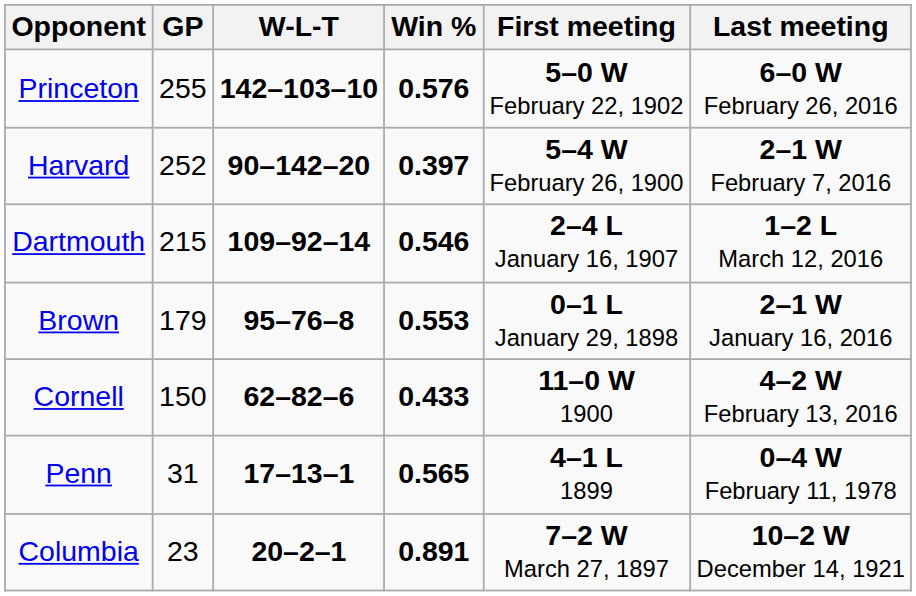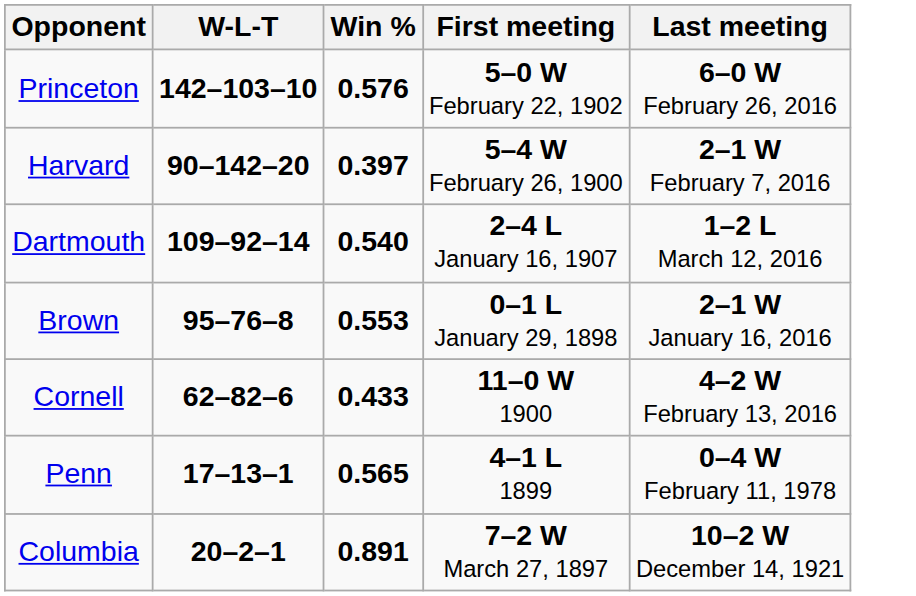 <table class="wikitable sortable" style="text-align: center;">
 <tr>
 <th>Opponent</th>
-<th>GP</th>
 <th>W-L-T</th>
 <th>Win %</th>
 <th>First meeting</th>
 <th>Last meeting</th>
 </tr>
 <tr>
 <td><a href='#'>Princeton</a></td>
-<td>255</td>
 <td><strong><span>142–103–10</span></strong></td>
 <td><strong><span>0.576</span></strong></td>
 <td><strong><span>5–0 W</span></strong><br><small>February 22, 1902</small></td>
 <td><strong><span>6–0 W</span></strong><br><small>February 26, 2016</small></td>
 </tr>
 <tr>
 <td><a href='#'>Harvard</a></td>
-<td>252</td>
 <td><strong><span>90–142–20</span></strong></td>
 <td><strong><span>0.397</span></strong></td>
 <td><strong><span>5–4 W</span></strong><br><small>February 26, 1900</small></td>
 <td><strong><span>2–1 W</span></strong><br><small>February 7, 2016</small></td>
 </tr>
 <tr>
 <td><a href='#'>Dartmouth</a></td>
-<td>215</td>
 <td><strong><span>109–92–14</span></strong></td>
-<td><strong><span>0.546</span></strong></td>
+<td><strong><span>0.540</span></strong></td>
 <td><strong><span>2–4 L</span></strong><br><small>January 16, 1907</small></td>
 <td><strong><span>1–2 L</span></strong><br><small>March 12, 2016</small></td>
 </tr>
 <tr>
 <td><a href='#'>Brown</a></td>
-<td>179</td>
 <td><strong><span>95–76–8</span></strong></td>
 <td><strong><span>0.553</span></strong></td>
 <td><strong><span>0–1 L</span></strong><br><small>January 29, 1898</small></td>
 <td><strong><span>2–1 W</span></strong><br><small>January 16, 2016</small></td>
 </tr>
 <tr>
 <td><a href='#'>Cornell</a></td>
-<td>150</td>
 <td><strong><span>62–82–6</span></strong></td>
 <td><strong><span>0.433</span></strong></td>
 <td><strong><span>11–0 W</span></strong><br><small>1900</small></td>
 <td><strong><span>4–2 W</span></strong><br><small>February 13, 2016</small></td>
 </tr>
 <tr>
 <td><a href='#'>Penn</a></td>
-<td>31</td>
 <td><strong><span>17–13–1</span></strong></td>
 <td><strong><span>0.565</span></strong></td>
 <td><strong><span>4–1 L</span></strong><br><small>1899</small></td>
 <td><strong><span>0–4 W</span></strong><br><small>February 11, 1978</small></td>
 </tr>
 <tr>
 <td><a href='#'>Columbia</a></td>
-<td>23</td>
 <td><strong><span>20–2–1</span></strong></td>
 <td><strong><span>0.891</span></strong></td>
 <td><strong><span>7–2 W</span></strong><br><small>March 27, 1897</small></td>
 <td><strong><span>10–2 W</span></strong><br><small>December 14, 1921</small></td>
 </tr>
 </table>
